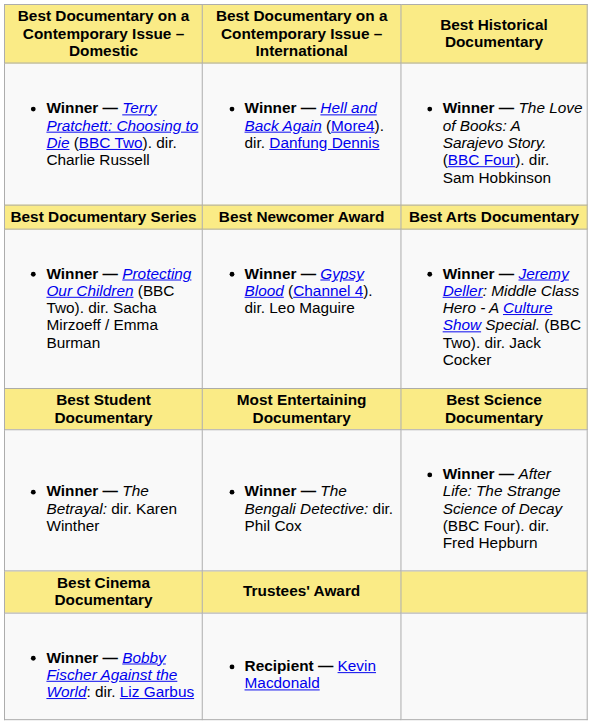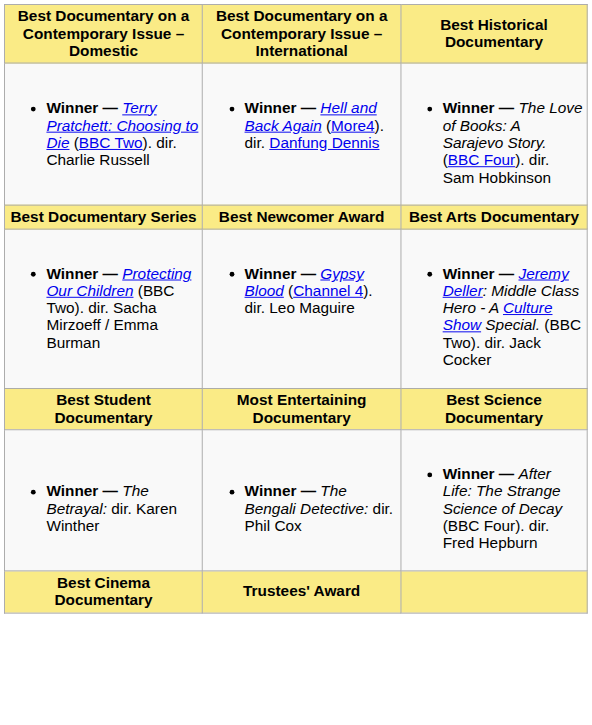 <table class="wikitable" style="font-size:100%">
 <tr>
 <th style="background:#FAEB86;" width="34%"><strong>Best Documentary on a Contemporary Issue – Domestic</strong></th>
 <th style="background:#FAEB86;" width="33%"><strong>Best Documentary on a Contemporary Issue – International</strong></th>
 <th style="background:#FAEB86;" width="33%"><strong>Best Historical Documentary</strong></th>
 </tr>
 <tr>
 <td style="vertical-align:top"><br><ul><li><strong>Winner —</strong> <em><a href='#'>Terry Pratchett: Choosing to Die</a></em> (<a href='#'>BBC Two</a>). dir. Charlie Russell</li></ul></td>
 <td style="vertical-align:top"><br><ul><li><strong>Winner —</strong> <em><a href='#'>Hell and Back Again</a></em> (<a href='#'>More4</a>). dir. <a href='#'>Danfung Dennis</a></li></ul></td>
 <td style="vertical-align:top"><br><ul><li><strong>Winner —</strong> <em>The Love of Books: A Sarajevo Story.</em> (<a href='#'>BBC Four</a>). dir. Sam Hobkinson</li></ul></td>
 </tr>
 <tr>
 <th style="background:#FAEB86;" width="34%"><strong>Best Documentary Series</strong></th>
 <th style="background:#FAEB86;" width="33%"><strong>Best Newcomer Award</strong></th>
 <th style="background:#FAEB86;" width="33%"><strong>Best Arts Documentary</strong></th>
 </tr>
 <tr>
 <td style="vertical-align:top"><br><ul><li><strong>Winner —</strong> <em><a href='#'>Protecting Our Children</a></em> (BBC Two). dir. Sacha Mirzoeff / Emma Burman</li></ul></td>
 <td style="vertical-align:top"><br><ul><li><strong>Winner —</strong> <em><a href='#'>Gypsy Blood</a></em> (<a href='#'>Channel 4</a>). dir. Leo Maguire</li></ul></td>
 <td style="vertical-align:top"><br><ul><li><strong>Winner —</strong> <em><a href='#'>Jeremy Deller</a>: Middle Class Hero - A <a href='#'>Culture Show</a> Special.</em> (BBC Two). dir. Jack Cocker</li></ul></td>
 </tr>
 <tr>
 <th style="background:#FAEB86;" width="34%"><strong>Best Student Documentary</strong></th>
 <th style="background:#FAEB86;" width="34%"><strong>Most Entertaining Documentary</strong></th>
 <th style="background:#FAEB86;" width="34%"><strong>Best Science Documentary</strong></th>
 </tr>
 <tr>
 <td><br><ul><li><strong>Winner —</strong> <em>The Betrayal:</em> dir. Karen Winther</li></ul></td>
 <td><br><ul><li><strong>Winner —</strong> <em>The Bengali Detective:</em> dir. Phil Cox</li></ul></td>
 <td><br><ul><li><strong>Winner —</strong> <em>After Life: The Strange Science of Decay</em> (BBC Four). dir. Fred Hepburn</li></ul></td>
 </tr>
 <tr>
 <th style="background:#FAEB86;" width="34%"><strong>Best Cinema Documentary</strong></th>
 <th style="background:#FAEB86;" width="34%"><strong>Trustees' Award</strong></th>
 <th style="background:#FAEB86;" width="34%"></th>
 </tr>
-<tr>
-<td><br><ul><li><strong>Winner —</strong> <em><a href='#'>Bobby Fischer Against the World</a></em>: dir. <a href='#'>Liz Garbus</a></li></ul></td>
-<td><br><ul><li><strong>Recipient —</strong> <a href='#'>Kevin Macdonald</a></li></ul></td>
-<td></td>
-</tr>
 </table>
